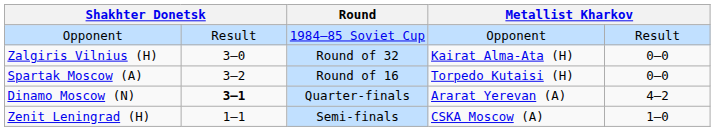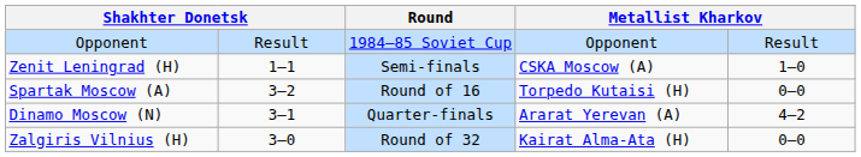 <table class="wikitable" style="text-align:center; white-space:nowrap;">
 <tr>
 <th colspan="2"><a href='#'>Shakhter Donetsk</a></th>
 <th>Round</th>
 <th colspan="2"><a href='#'>Metallist Kharkov</a></th>
 </tr>
 <tr style="background:#C1E0FF;">
 <td style="width:25%;">Opponent</td>
 <td style="width:15%;">Result</td>
 <td><a href='#'>1984–85 Soviet Cup</a></td>
 <td style="width:25%;">Opponent</td>
 <td style="width:15%;">Result</td>
 </tr>
 <tr>
-<td style="text-align:left;"><a href='#'>Zalgiris Vilnius</a> (H)</td>
-<td>3–0</td>
-<td style="background:#C1E0FF;">Round of 32</td>
-<td style="text-align:left;"><a href='#'>Kairat Alma-Ata</a> (H)</td>
-<td>0–0  </td>
+<td style="text-align:left;"><a href='#'>Zenit Leningrad</a> (H)</td>
+<td>1–1  </td>
+<td style="background:#C1E0FF;">Semi-finals</td>
+<td style="text-align:left;"><a href='#'>CSKA Moscow</a> (A)</td>
+<td>1–0 </td>
 </tr>
 <tr>
 <td style="text-align:left;"><a href='#'>Spartak Moscow</a> (A)</td>
 <td>3–2 </td>
 <td style="background:#C1E0FF;">Round of 16</td>
 <td style="text-align:left;"><a href='#'>Torpedo Kutaisi</a> (H)</td>
 <td>0–0  </td>
 </tr>
 <tr>
 <td style="text-align:left;"><a href='#'>Dinamo Moscow</a> (N)</td>
-<td><strong>3–1 </strong></td>
+<td>3–1 </td>
 <td style="background:#C1E0FF;">Quarter-finals</td>
 <td style="text-align:left;"><a href='#'>Ararat Yerevan</a> (A)</td>
 <td>4–2</td>
 </tr>
 <tr>
-<td style="text-align:left;"><a href='#'>Zenit Leningrad</a> (H)</td>
-<td>1–1  </td>
-<td style="background:#C1E0FF;">Semi-finals</td>
-<td style="text-align:left;"><a href='#'>CSKA Moscow</a> (A)</td>
-<td>1–0 </td>
+<td style="text-align:left;"><a href='#'>Zalgiris Vilnius</a> (H)</td>
+<td>3–0</td>
+<td style="background:#C1E0FF;">Round of 32</td>
+<td style="text-align:left;"><a href='#'>Kairat Alma-Ata</a> (H)</td>
+<td>0–0  </td>
 </tr>
 </table>
